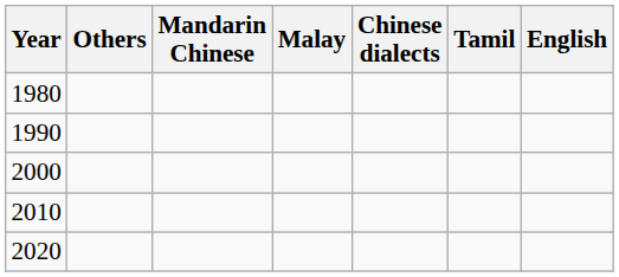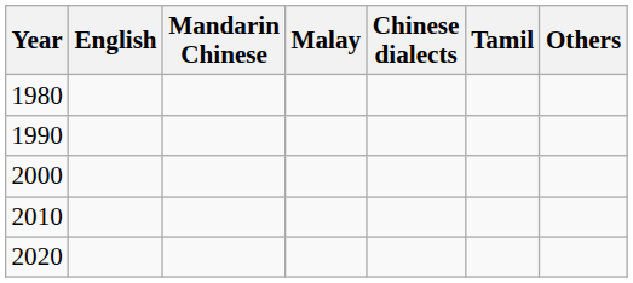 <table class="wikitable">
 <tr>
 <th>Year</th>
-<th>Others</th>
+<th>English</th>
 <th>Mandarin<br>Chinese</th>
 <th>Malay</th>
 <th>Chinese<br>dialects</th>
 <th>Tamil</th>
-<th>English</th>
+<th>Others</th>
 </tr>
 <tr>
 <td>1980</td>
 <td></td>
 <td></td>
 <td></td>
 <td></td>
 <td></td>
 <td></td>
 </tr>
 <tr>
 <td>1990</td>
 <td></td>
 <td></td>
 <td></td>
 <td></td>
 <td></td>
 <td></td>
 </tr>
 <tr>
 <td>2000</td>
 <td></td>
 <td></td>
 <td></td>
 <td></td>
 <td></td>
 <td></td>
 </tr>
 <tr>
 <td>2010</td>
 <td></td>
 <td></td>
 <td></td>
 <td></td>
 <td></td>
 <td></td>
 </tr>
 <tr>
 <td>2020</td>
 <td></td>
 <td></td>
 <td></td>
 <td></td>
 <td></td>
 <td></td>
 </tr>
 </table>
